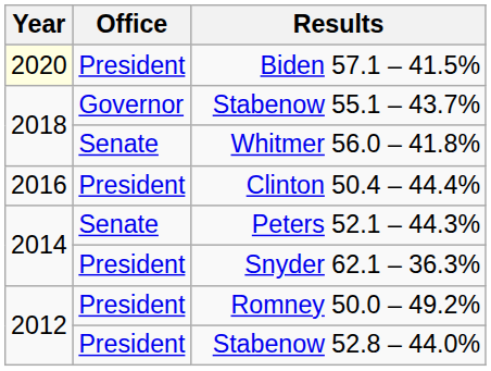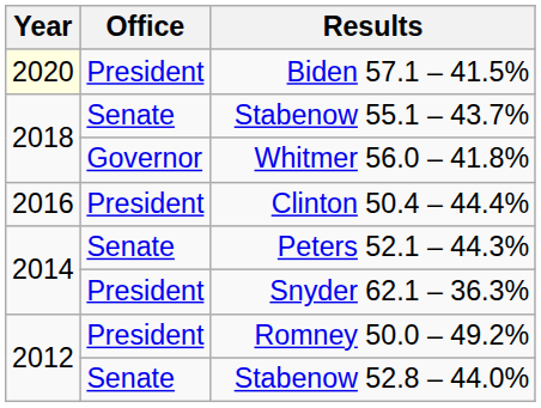 <table class=wikitable>
 <tr>
 <th width="30">Year</th>
 <th width="60">Office</th>
 <th width="180">Results</th>
 </tr>
 <tr>
 <td style="background: lightyellow;">2020</td>
 <td><a href='#'>President</a></td>
 <td align="right" ><a href='#'>Biden</a> 57.1 – 41.5%</td>
 </tr>
 <tr>
 <td rowspan="2">2018</td>
-<td><a href='#'>Governor</a></td>
+<td><a href='#'>Senate</a></td>
 <td align="right" ><a href='#'>Stabenow</a> 55.1 – 43.7%</td>
 </tr>
 <tr>
-<td><a href='#'>Senate</a></td>
+<td><a href='#'>Governor</a></td>
 <td align="right" ><a href='#'>Whitmer</a> 56.0 – 41.8%</td>
 </tr>
 <tr>
 <td>2016</td>
 <td><a href='#'>President</a></td>
 <td align="right" ><a href='#'>Clinton</a> 50.4 – 44.4%</td>
 </tr>
 <tr>
 <td rowspan="2">2014</td>
 <td><a href='#'>Senate</a></td>
 <td align="right" ><a href='#'>Peters</a> 52.1 – 44.3%</td>
 </tr>
 <tr>
 <td><a href='#'>President</a></td>
 <td align="right" ><a href='#'>Snyder</a> 62.1 – 36.3%</td>
 </tr>
 <tr>
 <td rowspan="2">2012</td>
 <td><a href='#'>President</a></td>
 <td align="right" ><a href='#'>Romney</a> 50.0 – 49.2%</td>
 </tr>
 <tr>
-<td><a href='#'>President</a></td>
+<td><a href='#'>Senate</a></td>
 <td align="right" ><a href='#'>Stabenow</a> 52.8 – 44.0%</td>
 </tr>
 </table>
